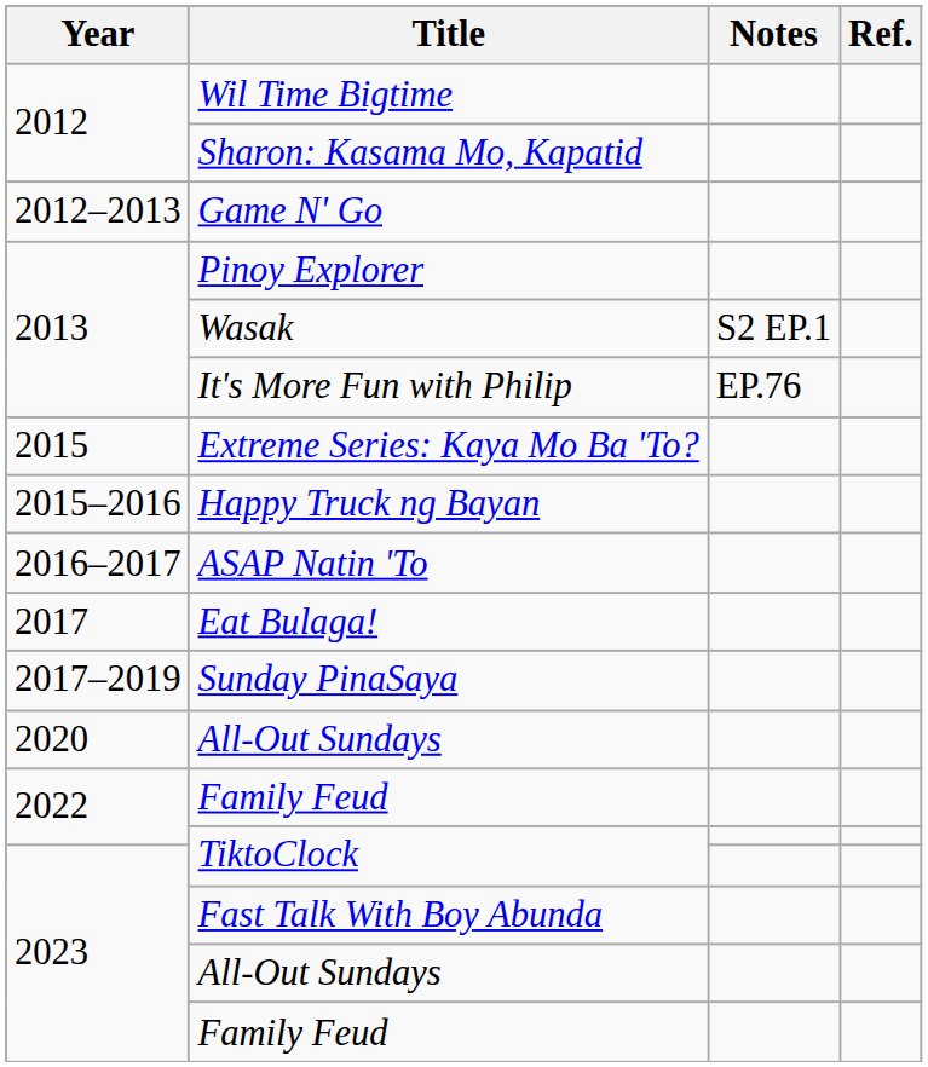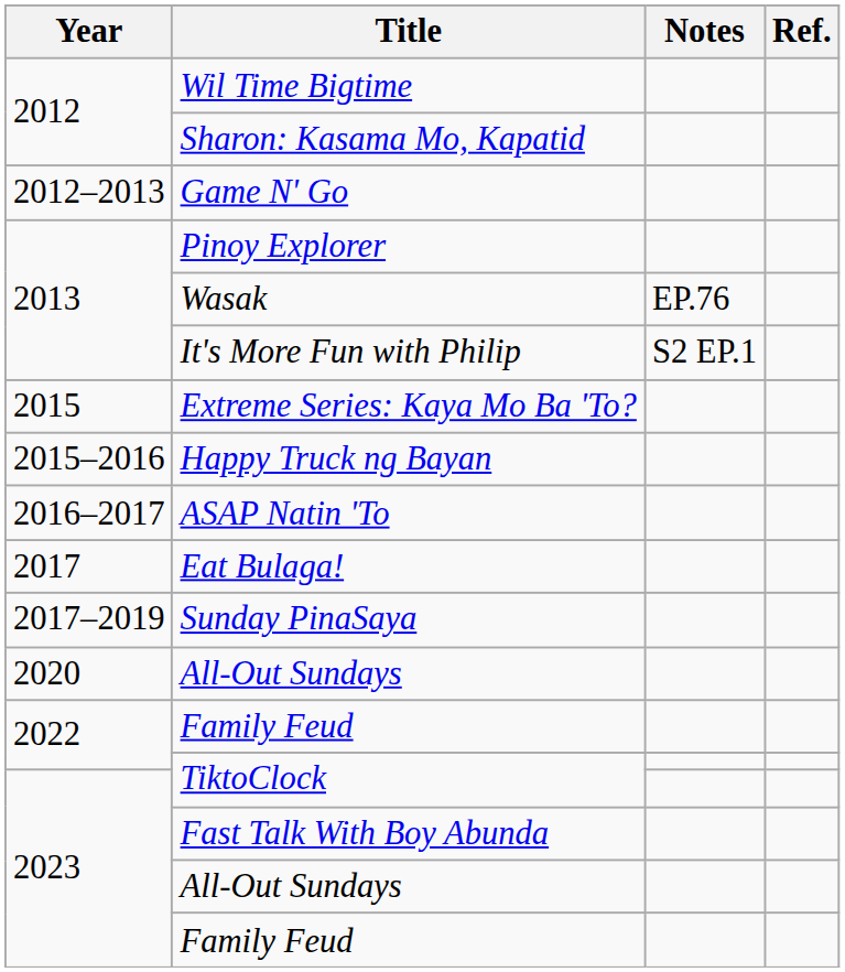 <table class="wikitable sortable">
 <tr>
 <th>Year</th>
 <th>Title</th>
 <th>Notes</th>
 <th>Ref.</th>
 </tr>
 <tr>
 <td rowspan="2">2012</td>
 <td><em><a href='#'>Wil Time Bigtime</a></em></td>
 <td></td>
 <td></td>
 </tr>
 <tr>
 <td><em><a href='#'>Sharon: Kasama Mo, Kapatid</a></em></td>
 <td></td>
 <td></td>
 </tr>
 <tr>
 <td>2012–2013</td>
 <td><a href='#'><em>Game N' Go</em></a></td>
 <td></td>
 <td></td>
 </tr>
 <tr>
 <td rowspan="3">2013</td>
 <td><em><a href='#'>Pinoy Explorer</a></em></td>
 <td></td>
 <td></td>
 </tr>
 <tr>
 <td><em>Wasak</em></td>
-<td>S2 EP.1</td>
+<td>EP.76</td>
 <td></td>
 </tr>
 <tr>
 <td><em>It's More Fun with Philip</em></td>
-<td>EP.76</td>
+<td>S2 EP.1</td>
 <td></td>
 </tr>
 <tr>
 <td>2015</td>
 <td><em><a href='#'>Extreme Series: Kaya Mo Ba 'To?</a></em></td>
 <td></td>
 <td></td>
 </tr>
 <tr>
 <td>2015–2016</td>
 <td><em><a href='#'>Happy Truck ng Bayan</a></em></td>
 <td></td>
 <td></td>
 </tr>
 <tr>
 <td>2016–2017</td>
 <td><em><a href='#'>ASAP Natin 'To</a></em></td>
 <td></td>
 <td></td>
 </tr>
 <tr>
 <td>2017</td>
 <td><em><a href='#'>Eat Bulaga!</a></em></td>
 <td></td>
 <td></td>
 </tr>
 <tr>
 <td>2017–2019</td>
 <td><em><a href='#'>Sunday PinaSaya</a></em></td>
 <td></td>
 <td></td>
 </tr>
 <tr>
 <td>2020</td>
 <td><em><a href='#'>All-Out Sundays</a></em></td>
 <td></td>
 <td></td>
 </tr>
 <tr>
 <td rowspan="2">2022</td>
 <td><a href='#'><em>Family Feud</em></a></td>
 <td></td>
 <td></td>
 </tr>
 <tr>
 <td rowspan="2"><em><a href='#'>TiktoClock</a></em></td>
 <td></td>
 <td></td>
 </tr>
 <tr>
 <td rowspan="4">2023</td>
 <td></td>
 <td></td>
 </tr>
 <tr>
 <td><em><a href='#'>Fast Talk With Boy Abunda</a></em></td>
 <td></td>
 <td></td>
 </tr>
 <tr>
 <td><em>All-Out Sundays</em></td>
 <td></td>
 <td></td>
 </tr>
 <tr>
 <td><em>Family Feud</em></td>
 <td></td>
 <td></td>
 </tr>
 </table>
